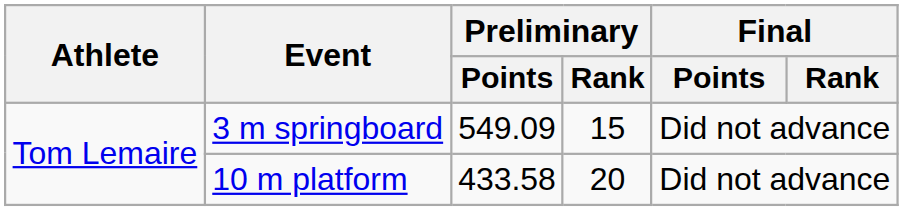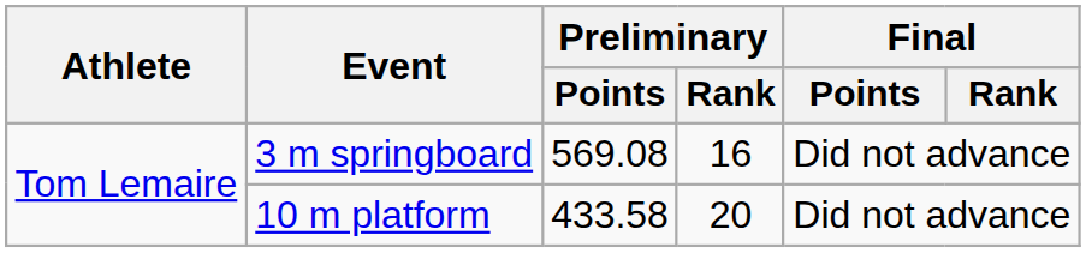 <table class=wikitable style="font-size:90%">
 <tr>
 <th rowspan="2">Athlete</th>
 <th rowspan="2">Event</th>
 <th colspan="2">Preliminary</th>
 <th colspan="2">Final</th>
 </tr>
 <tr style="font-size:95%">
 <th>Points</th>
 <th>Rank</th>
 <th>Points</th>
 <th>Rank</th>
 </tr>
 <tr align=center>
 <td align=left rowspan=2><a href='#'>Tom Lemaire</a></td>
 <td align=left><a href='#'>3 m springboard</a></td>
-<td>549.09</td>
-<td>15</td>
+<td>569.08</td>
+<td>16</td>
 <td colspan=2>Did not advance</td>
 </tr>
 <tr align=center>
 <td align=left><a href='#'>10 m platform</a></td>
 <td>433.58</td>
 <td>20</td>
 <td colspan=2>Did not advance</td>
 </tr>
 </table>
